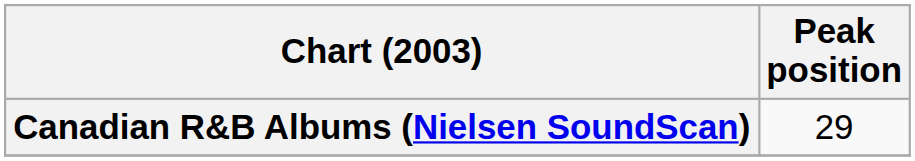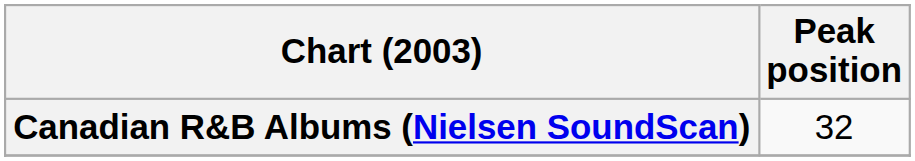 <table class="wikitable plainrowheaders sortable" style="text-align:center">
 <tr>
 <th scope="col">Chart (2003)</th>
 <th scope="col">Peak<br>position</th>
 </tr>
 <tr>
 <th scope="row">Canadian R&B Albums (<a href='#'>Nielsen SoundScan</a>)</th>
-<td style="text-align:center;">29</td>
+<td style="text-align:center;">32</td>
 </tr>
 <tr>
 </tr>
 <tr>
 </tr>
 <tr>
 </tr>
 </table>
